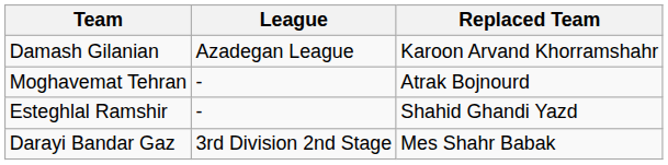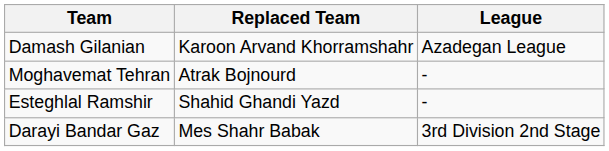 <table class="wikitable">
 <tr>
 <th>Team</th>
+<th>Replaced Team</th>
 <th>League</th>
-<th>Replaced Team</th>
 </tr>
 <tr>
 <td>Damash Gilanian</td>
+<td>Karoon Arvand Khorramshahr</td>
 <td>Azadegan League</td>
-<td>Karoon Arvand Khorramshahr</td>
 </tr>
 <tr>
 <td>Moghavemat Tehran</td>
+<td>Atrak Bojnourd</td>
 <td>-</td>
-<td>Atrak Bojnourd</td>
 </tr>
 <tr>
 <td>Esteghlal Ramshir</td>
+<td>Shahid Ghandi Yazd</td>
 <td>-</td>
-<td>Shahid Ghandi Yazd</td>
 </tr>
 <tr>
 <td>Darayi Bandar Gaz</td>
+<td>Mes Shahr Babak</td>
 <td>3rd Division 2nd Stage</td>
-<td>Mes Shahr Babak</td>
 </tr>
 </table>
